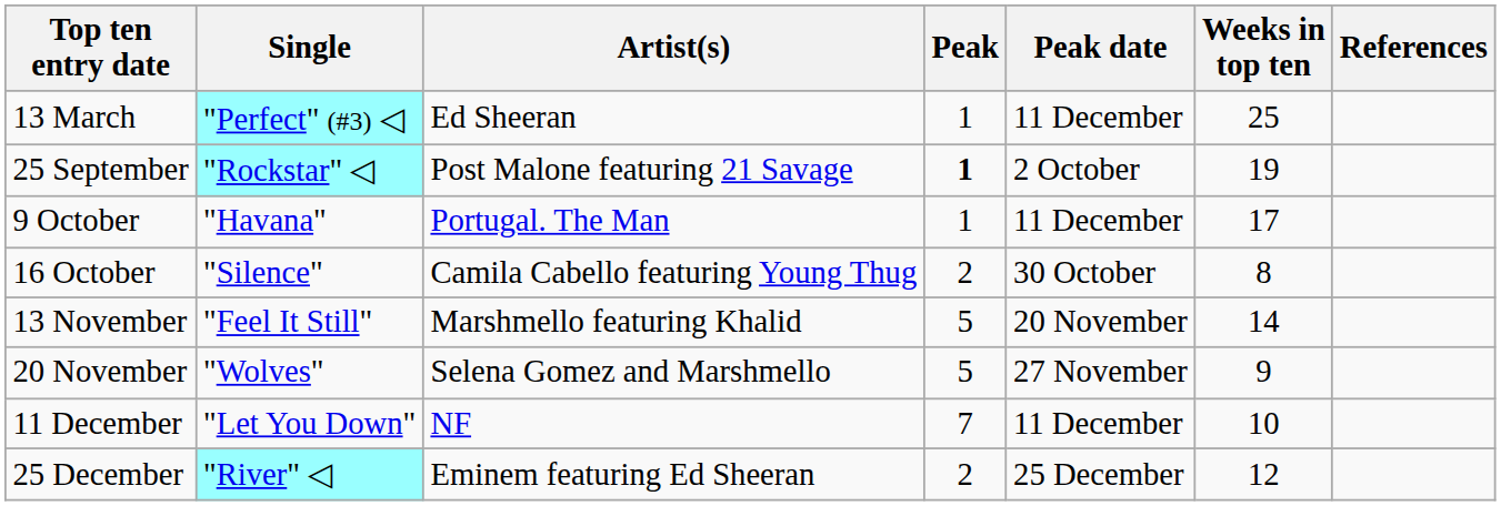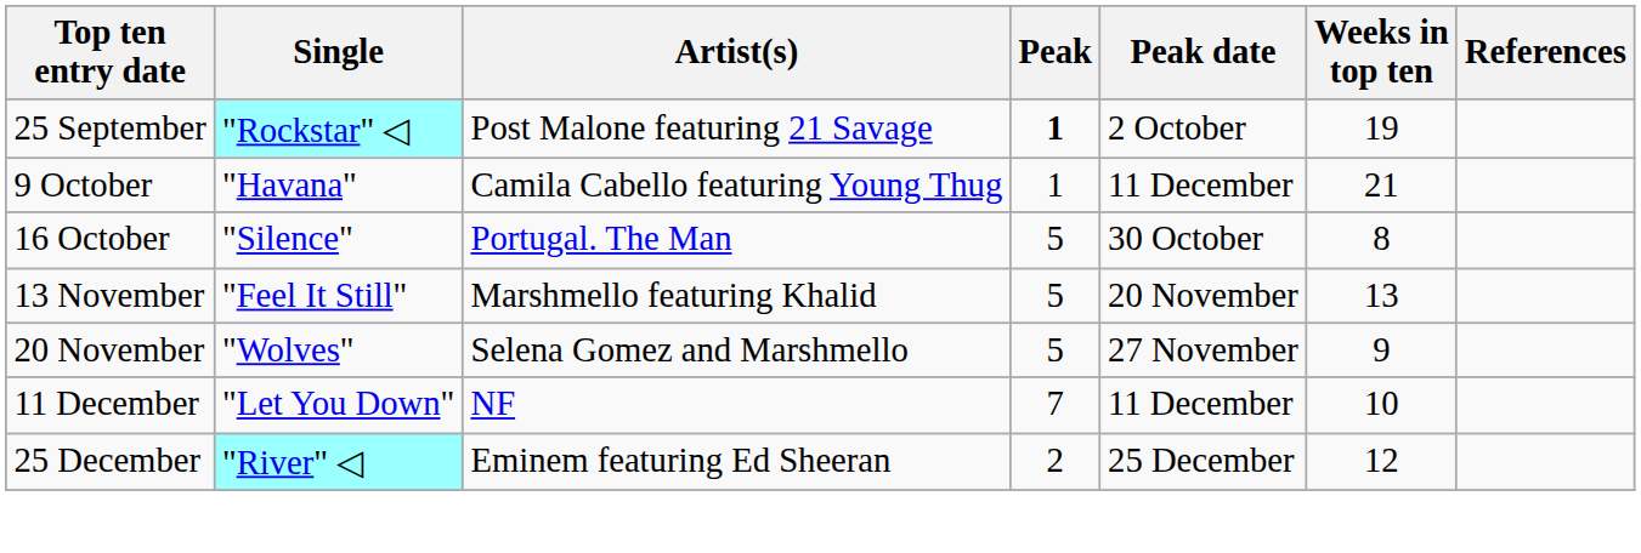 <table class="wikitable sortable">
 <tr>
 <th>Top ten<br>entry date</th>
 <th>Single</th>
 <th>Artist(s)</th>
 <th data-sort-type="number">Peak</th>
 <th>Peak date</th>
 <th data-sort-type="number">Weeks in<br>top ten</th>
 <th>References</th>
-</tr>
-<tr>
-<td>13 March</td>
-<td style="background:#9ff;">"<a href='#'>Perfect</a>" <small>(#3)</small> ◁</td>
-<td>Ed Sheeran</td>
-<td style="text-align:center;">1</td>
-<td>11 December</td>
-<td style="text-align:center;">25</td>
-<td style="text-align:center;"></td>
 </tr>
 <tr>
 <td>25 September</td>
 <td style="background:#9ff;">"<a href='#'>Rockstar</a>" ◁</td>
 <td>Post Malone featuring <a href='#'>21 Savage</a></td>
 <td style="text-align:center;"><strong>1</strong></td>
 <td>2 October</td>
 <td style="text-align:center;">19</td>
 <td style="text-align:center;"></td>
 </tr>
 <tr>
 <td>9 October</td>
 <td>"<a href='#'>Havana</a>"</td>
-<td><a href='#'>Portugal. The Man</a></td>
+<td>Camila Cabello featuring <a href='#'>Young Thug</a></td>
 <td style="text-align:center;">1</td>
 <td>11 December</td>
-<td style="text-align:center;">17</td>
+<td style="text-align:center;">21</td>
 <td style="text-align:center;"></td>
 </tr>
 <tr>
 <td>16 October</td>
 <td>"<a href='#'>Silence</a>" </td>
-<td>Camila Cabello featuring <a href='#'>Young Thug</a></td>
-<td style="text-align:center;">2</td>
+<td><a href='#'>Portugal. The Man</a></td>
+<td style="text-align:center;">5</td>
 <td>30 October</td>
 <td style="text-align:center;">8</td>
 <td style="text-align:center;"></td>
 </tr>
 <tr>
 <td>13 November</td>
 <td>"<a href='#'>Feel It Still</a>" </td>
 <td>Marshmello featuring Khalid</td>
 <td style="text-align:center;">5</td>
 <td>20 November</td>
-<td style="text-align:center;">14</td>
+<td style="text-align:center;">13</td>
 <td style="text-align:center;"></td>
 </tr>
 <tr>
 <td>20 November</td>
 <td>"<a href='#'>Wolves</a>"</td>
 <td>Selena Gomez and Marshmello</td>
 <td style="text-align:center;">5</td>
 <td>27 November</td>
 <td style="text-align:center;">9</td>
 <td style="text-align:center;"></td>
 </tr>
 <tr>
 <td>11 December</td>
 <td>"<a href='#'>Let You Down</a>"</td>
 <td><a href='#'>NF</a></td>
 <td style="text-align:center;">7</td>
 <td>11 December</td>
 <td style="text-align:center;">10</td>
 <td style="text-align:center;"></td>
 </tr>
 <tr>
 <td>25 December</td>
 <td style="background:#9ff;">"<a href='#'>River</a>" ◁ </td>
 <td>Eminem featuring Ed Sheeran</td>
 <td style="text-align:center;">2</td>
 <td>25 December</td>
 <td style="text-align:center;">12</td>
 <td style="text-align:center;"></td>
 </tr>
 </table>
